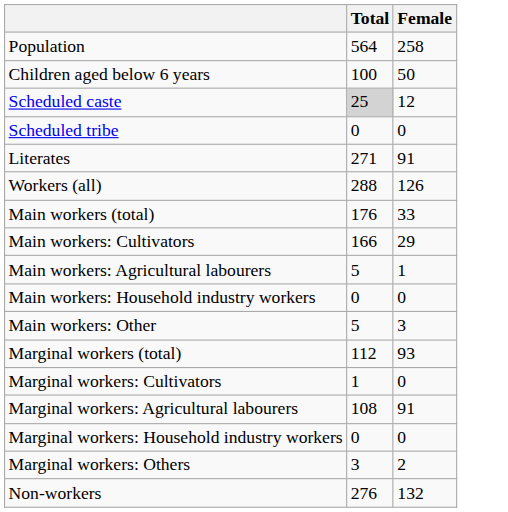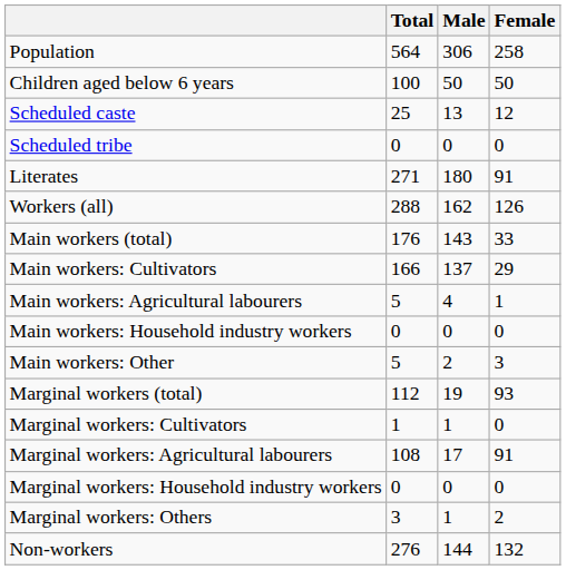 <table class="wikitable sortable">
 <tr>
 <th></th>
 <th>Total</th>
+<th>Male</th>
 <th>Female</th>
 </tr>
 <tr>
 <td>Population</td>
 <td>564</td>
+<td>306</td>
 <td>258</td>
 </tr>
 <tr>
 <td>Children aged below 6 years</td>
 <td>100</td>
 <td>50</td>
+<td>50</td>
 </tr>
 <tr>
 <td><a href='#'>Scheduled caste</a></td>
-<td style="background: lightgrey;">25</td>
+<td>25</td>
+<td>13</td>
 <td>12</td>
 </tr>
 <tr>
 <td><a href='#'>Scheduled tribe</a></td>
 <td>0</td>
 <td>0</td>
+<td>0</td>
 </tr>
 <tr>
 <td>Literates</td>
 <td>271</td>
+<td>180</td>
 <td>91</td>
 </tr>
 <tr>
 <td>Workers (all)</td>
 <td>288</td>
+<td>162</td>
 <td>126</td>
 </tr>
 <tr>
 <td>Main workers (total)</td>
 <td>176</td>
+<td>143</td>
 <td>33</td>
 </tr>
 <tr>
 <td>Main workers: Cultivators</td>
 <td>166</td>
+<td>137</td>
 <td>29</td>
 </tr>
 <tr>
 <td>Main workers: Agricultural labourers</td>
 <td>5</td>
+<td>4</td>
 <td>1</td>
 </tr>
 <tr>
 <td>Main workers: Household industry workers</td>
 <td>0</td>
 <td>0</td>
+<td>0</td>
 </tr>
 <tr>
 <td>Main workers: Other</td>
 <td>5</td>
+<td>2</td>
 <td>3</td>
 </tr>
 <tr>
 <td>Marginal workers (total)</td>
 <td>112</td>
+<td>19</td>
 <td>93</td>
 </tr>
 <tr>
 <td>Marginal workers: Cultivators</td>
+<td>1</td>
 <td>1</td>
 <td>0</td>
 </tr>
 <tr>
 <td>Marginal workers: Agricultural labourers</td>
 <td>108</td>
+<td>17</td>
 <td>91</td>
 </tr>
 <tr>
 <td>Marginal workers: Household industry workers</td>
 <td>0</td>
 <td>0</td>
+<td>0</td>
 </tr>
 <tr>
 <td>Marginal workers: Others</td>
 <td>3</td>
+<td>1</td>
 <td>2</td>
 </tr>
 <tr>
 <td>Non-workers</td>
 <td>276</td>
+<td>144</td>
 <td>132</td>
 </tr>
 </table>
